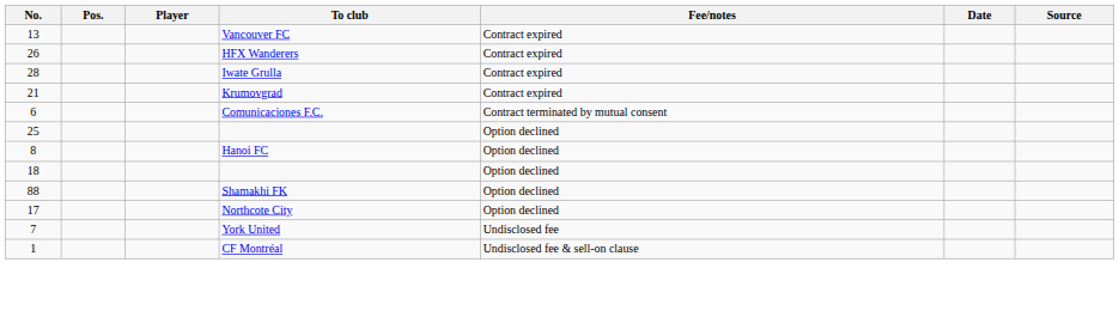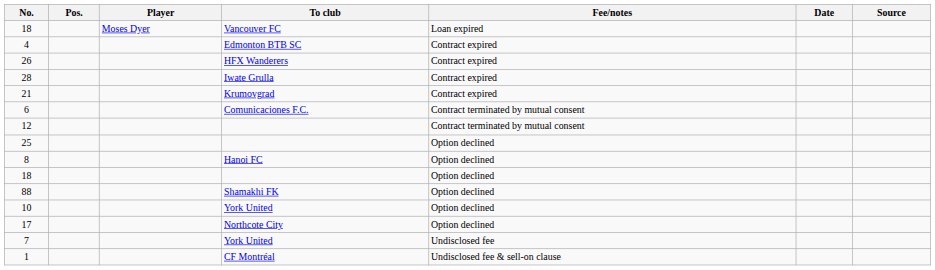 <table class="wikitable sortable" style="width:90%; font-size:95%;">
 <tr>
 <th>No.</th>
 <th>Pos.</th>
 <th>Player</th>
 <th>To club</th>
 <th>Fee/notes</th>
 <th>Date</th>
 <th>Source</th>
 </tr>
 <tr>
-<td align=center>13</td>
+<td align=center>18</td>
+<td align=center></td>
+<td align=Dyer, Moses> <a href='#'>Moses Dyer</a></td>
+<td> <a href='#'>Vancouver FC</a></td>
+<td>Loan expired</td>
+<td></td>
+<td></td>
+</tr>
+<tr>
+<td align=center>4</td>
 <td align=center></td>
 <td></td>
-<td> <a href='#'>Vancouver FC</a></td>
+<td> <a href='#'>Edmonton BTB SC</a></td>
 <td>Contract expired</td>
 <td></td>
 <td></td>
 </tr>
 <tr>
 <td align=center>26</td>
 <td align=center></td>
 <td></td>
 <td> <a href='#'>HFX Wanderers</a></td>
 <td>Contract expired</td>
 <td></td>
 <td></td>
 </tr>
 <tr>
 <td align=center>28</td>
 <td align=center></td>
 <td></td>
 <td> <a href='#'>Iwate Grulla</a></td>
 <td>Contract expired</td>
 <td></td>
 <td></td>
 </tr>
 <tr>
 <td align=center>21</td>
 <td align=center></td>
 <td></td>
 <td> <a href='#'>Krumovgrad</a></td>
 <td>Contract expired</td>
 <td></td>
 <td></td>
 </tr>
 <tr>
 <td align=center>6</td>
 <td align=center></td>
 <td></td>
 <td> <a href='#'>Comunicaciones F.C.</a></td>
 <td>Contract terminated by mutual consent</td>
 <td></td>
 <td></td>
 </tr>
 <tr>
+<td align=center>12</td>
+<td align=center></td>
+<td></td>
+<td></td>
+<td>Contract terminated by mutual consent</td>
+<td></td>
+<td></td>
+</tr>
+<tr>
 <td align=center>25</td>
 <td align=center></td>
 <td></td>
 <td></td>
 <td>Option declined</td>
 <td></td>
 <td></td>
 </tr>
 <tr>
 <td align=center>8</td>
 <td align=center></td>
 <td></td>
 <td> <a href='#'>Hanoi FC</a></td>
 <td>Option declined</td>
 <td></td>
 <td></td>
 </tr>
 <tr>
 <td align=center>18</td>
 <td align=center></td>
 <td></td>
 <td></td>
 <td>Option declined</td>
 <td></td>
 <td></td>
 </tr>
 <tr>
 <td align=center>88</td>
 <td align=center></td>
 <td></td>
 <td> <a href='#'>Shamakhi FK</a></td>
 <td>Option declined</td>
 <td></td>
 <td></td>
 </tr>
 <tr>
+<td align=center>10</td>
+<td align=center></td>
+<td></td>
+<td> <a href='#'>York United</a></td>
+<td>Option declined</td>
+<td></td>
+<td></td>
+</tr>
+<tr>
 <td align=center>17</td>
 <td align=center></td>
 <td></td>
 <td> <a href='#'>Northcote City</a></td>
 <td>Option declined</td>
 <td></td>
 <td></td>
 </tr>
 <tr>
 <td align=center>7</td>
 <td align=center></td>
 <td></td>
 <td> <a href='#'>York United</a></td>
 <td>Undisclosed fee</td>
 <td></td>
 <td></td>
 </tr>
 <tr>
 <td align=center>1</td>
 <td align=center></td>
 <td></td>
 <td> <a href='#'>CF Montréal</a></td>
 <td>Undisclosed fee & sell-on clause</td>
 <td></td>
 <td></td>
 </tr>
 </table>
